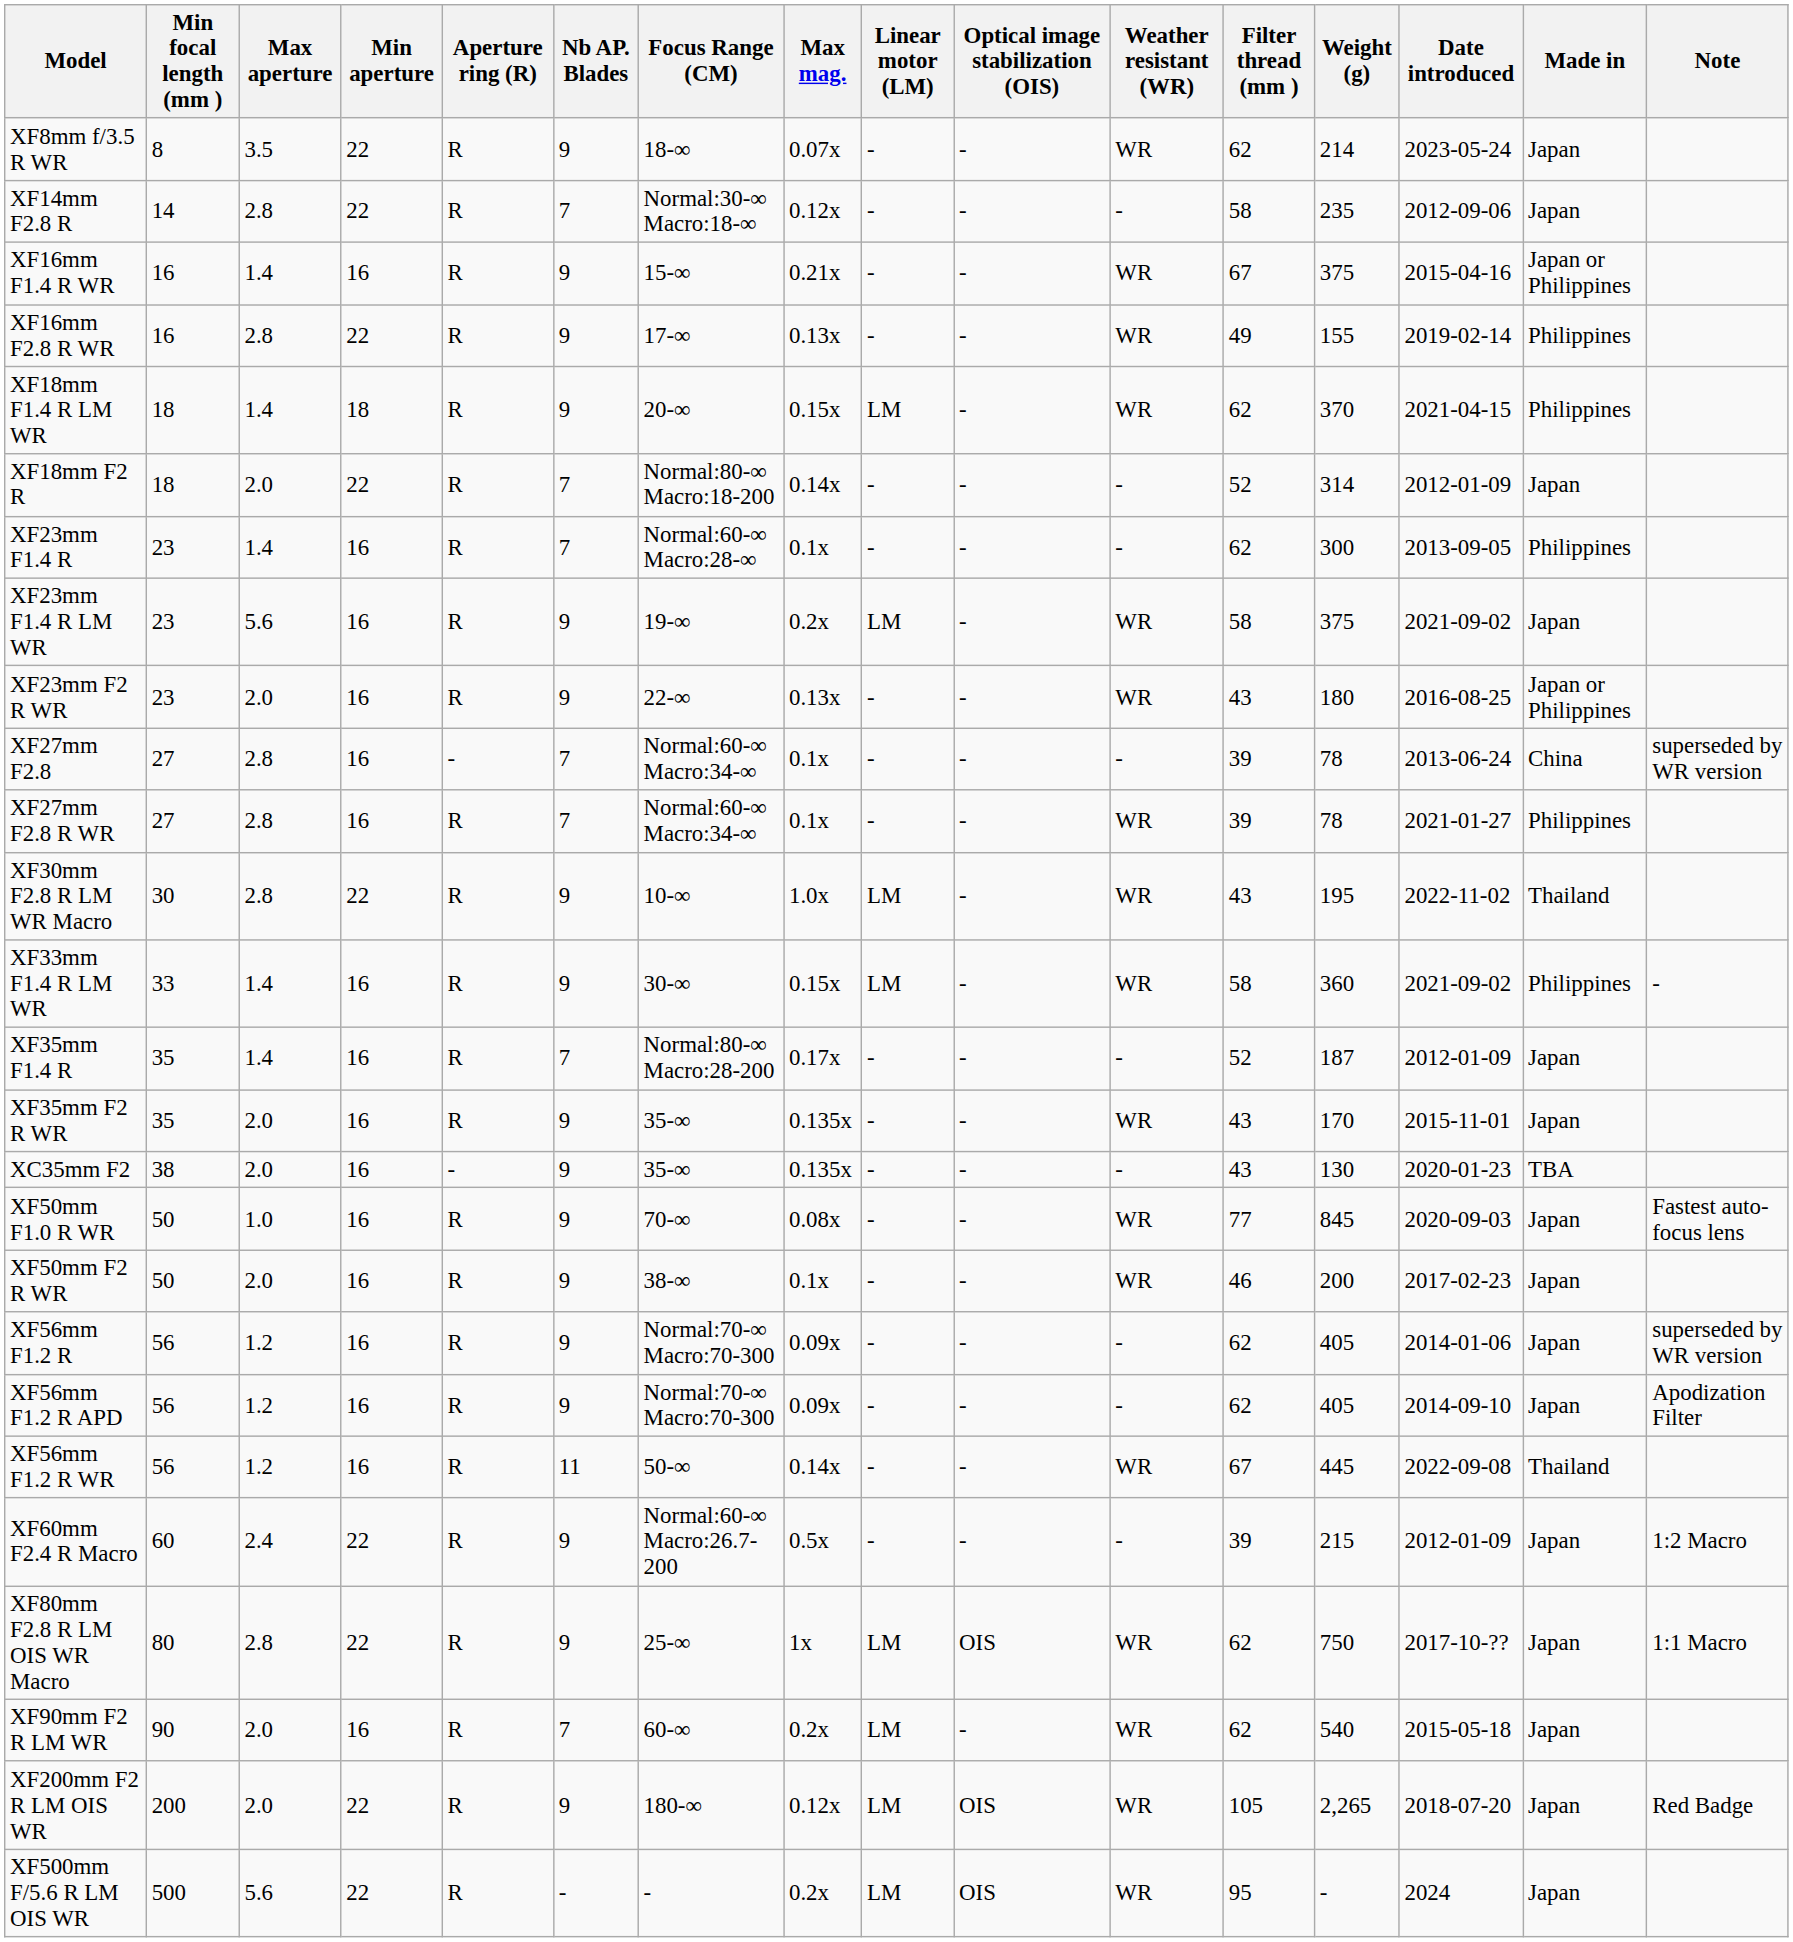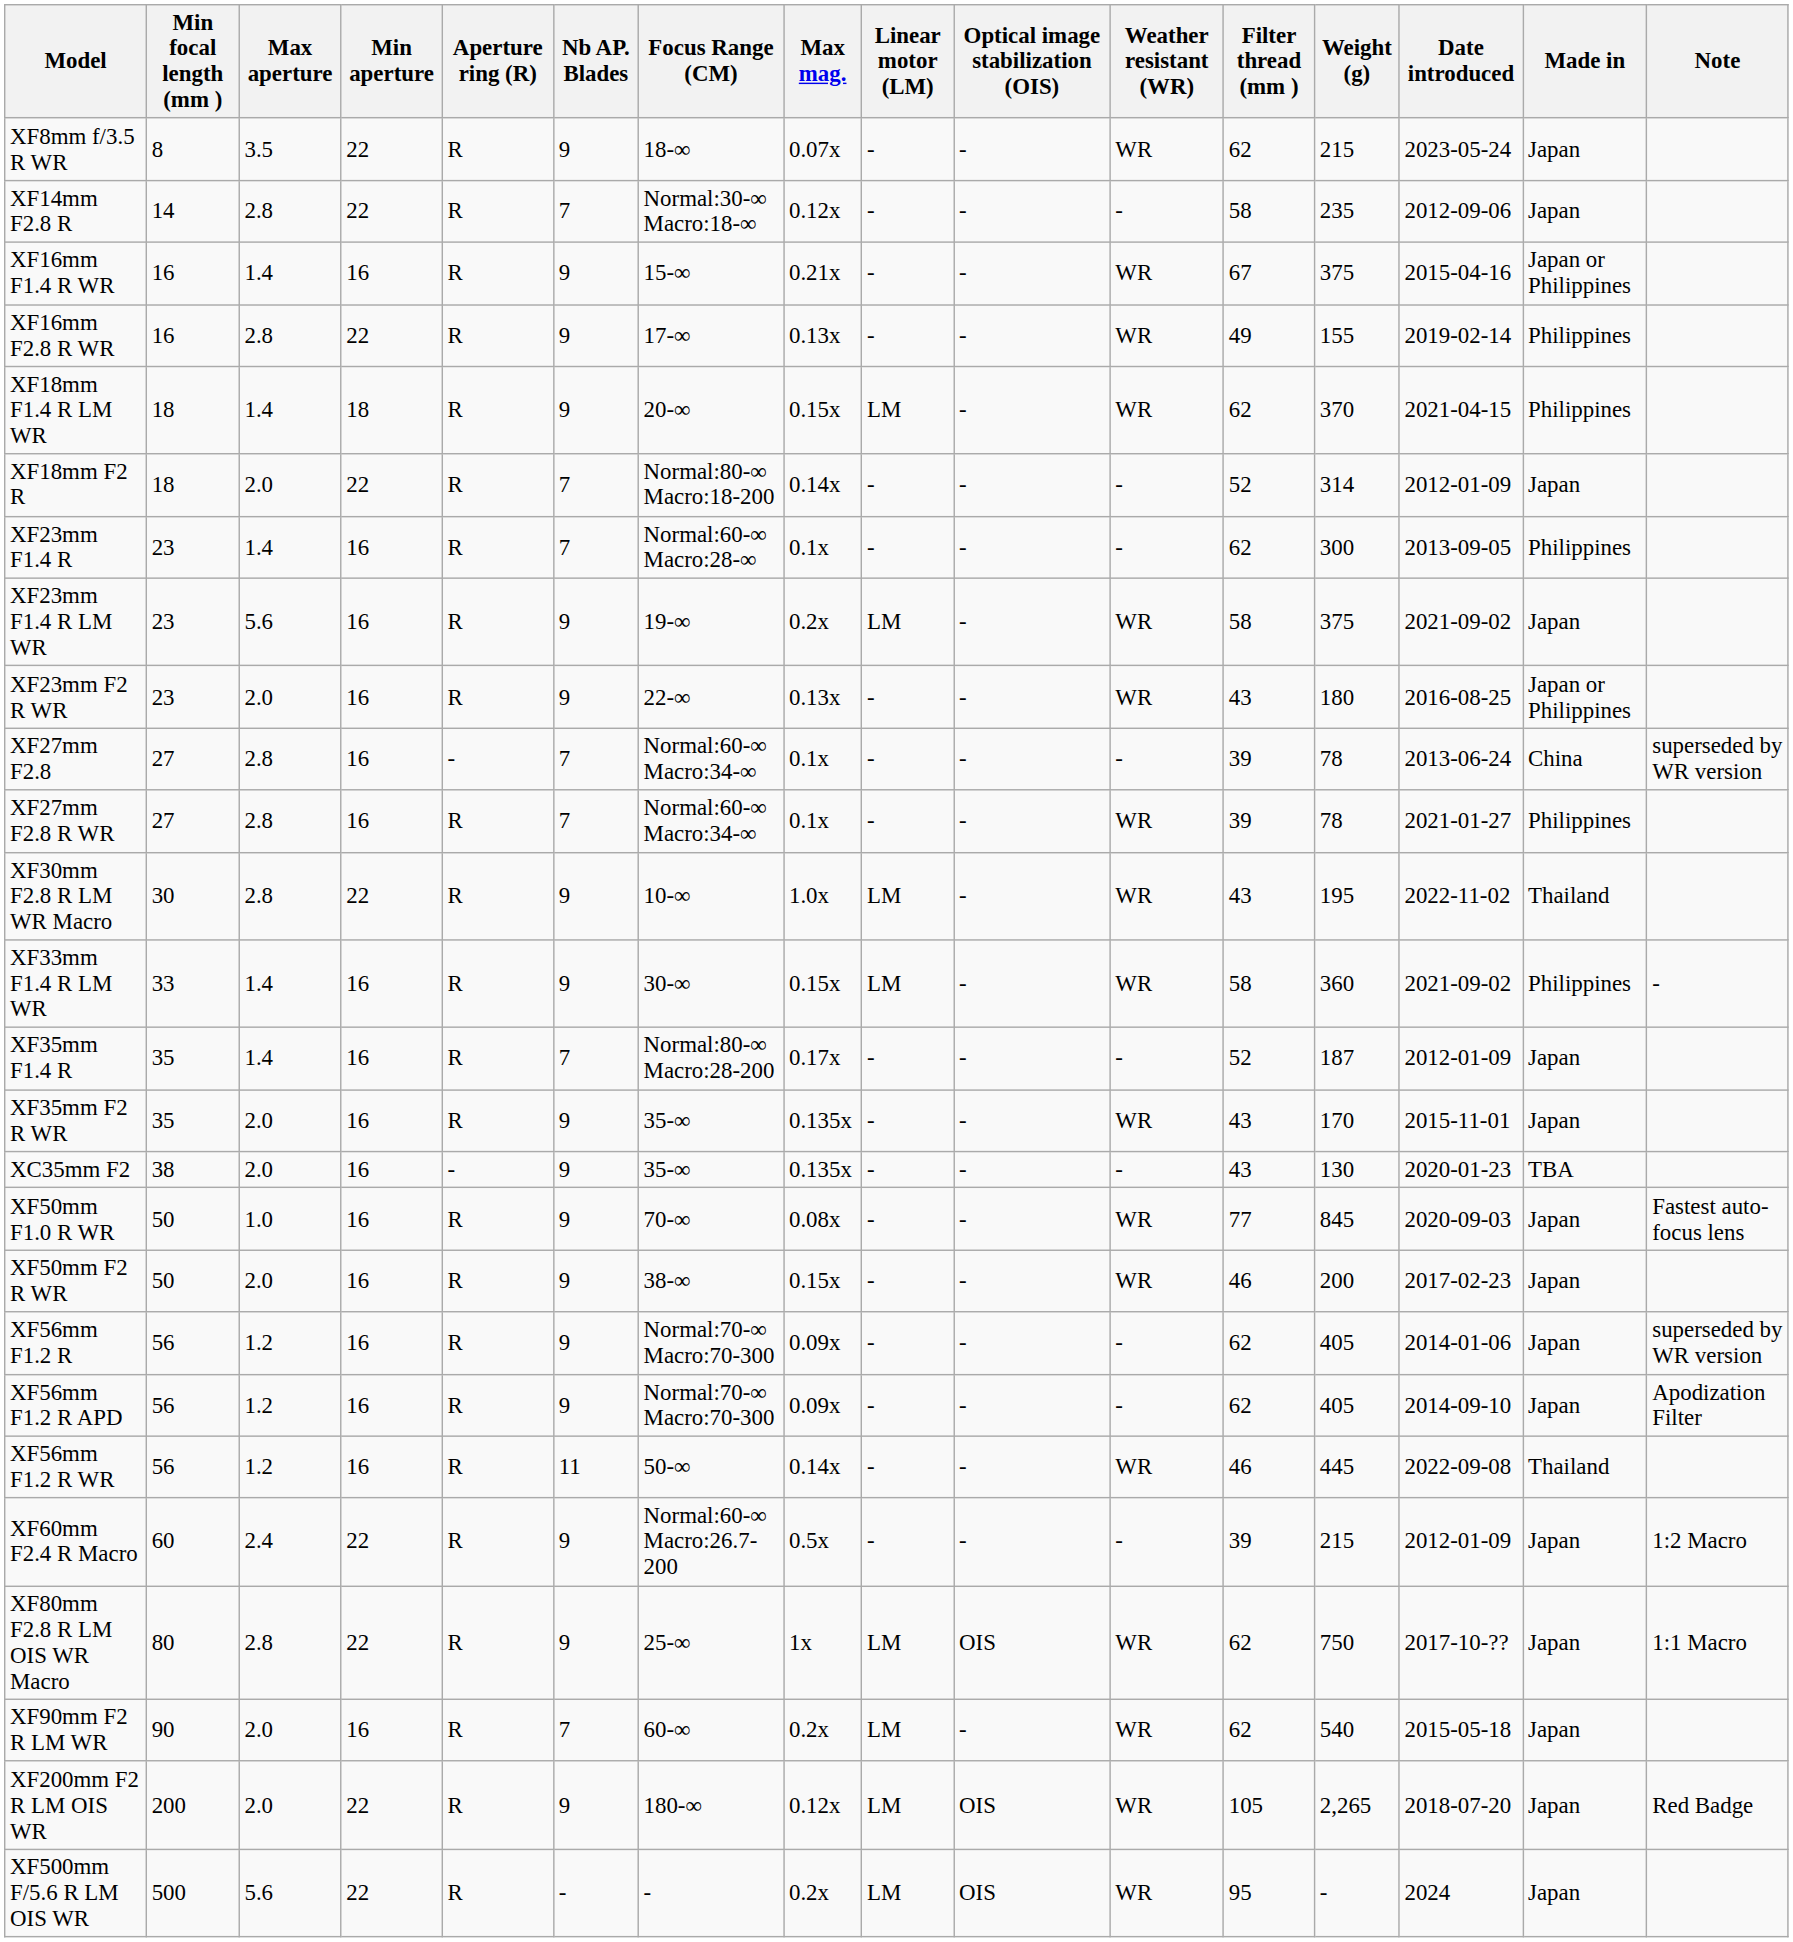 <table class="wikitable sortable">
 <tr>
 <th scope="col">Model</th>
 <th scope="col">Min focal length (mm )</th>
 <th scope="col">Max aperture</th>
 <th scope="col">Min aperture</th>
 <th scope="col">Aperture ring (R)</th>
 <th scope="col">Nb AP. Blades</th>
 <th scope="col">Focus Range (CM)</th>
 <th scope="col">Max <a href='#'>mag.</a></th>
 <th scope="col">Linear motor (LM)</th>
 <th scope="col">Optical image stabilization (OIS)</th>
 <th scope="col">Weather resistant (WR)</th>
 <th scope="col">Filter thread (mm )</th>
 <th scope="col">Weight (g)</th>
 <th scope="col">Date introduced</th>
 <th scope="col">Made in</th>
 <th scope="col" class="unsortable">Note</th>
 </tr>
 <tr>
 <td>XF8mm  f/3.5 R WR</td>
 <td>8</td>
 <td>3.5</td>
 <td>22</td>
 <td>R</td>
 <td>9</td>
 <td>18-∞</td>
 <td>0.07x</td>
 <td>-</td>
 <td>-</td>
 <td>WR</td>
 <td>62</td>
-<td>214</td>
+<td>215</td>
 <td>2023-05-24</td>
 <td>Japan</td>
 <td></td>
 </tr>
 <tr>
 <td>XF14mm F2.8 R</td>
 <td>14</td>
 <td>2.8</td>
 <td>22</td>
 <td>R</td>
 <td>7</td>
 <td>Normal:30-∞ Macro:18-∞</td>
 <td>0.12x</td>
 <td>-</td>
 <td>-</td>
 <td>-</td>
 <td>58</td>
 <td>235</td>
 <td>2012-09-06</td>
 <td>Japan</td>
 <td></td>
 </tr>
 <tr>
 <td>XF16mm F1.4 R WR</td>
 <td>16</td>
 <td>1.4</td>
 <td>16</td>
 <td>R</td>
 <td>9</td>
 <td>15-∞</td>
 <td>0.21x</td>
 <td>-</td>
 <td>-</td>
 <td>WR</td>
 <td>67</td>
 <td>375</td>
 <td>2015-04-16</td>
 <td>Japan or Philippines</td>
 <td></td>
 </tr>
 <tr>
 <td>XF16mm F2.8 R WR</td>
 <td>16</td>
 <td>2.8</td>
 <td>22</td>
 <td>R</td>
 <td>9</td>
 <td>17-∞</td>
 <td>0.13x</td>
 <td>-</td>
 <td>-</td>
 <td>WR</td>
 <td>49</td>
 <td>155</td>
 <td>2019-02-14</td>
 <td>Philippines</td>
 <td></td>
 </tr>
 <tr>
 <td>XF18mm F1.4 R LM WR</td>
 <td>18</td>
 <td>1.4</td>
 <td>18</td>
 <td>R</td>
 <td>9</td>
 <td>20-∞</td>
 <td>0.15x</td>
 <td>LM</td>
 <td>-</td>
 <td>WR</td>
 <td>62</td>
 <td>370</td>
 <td>2021-04-15</td>
 <td>Philippines</td>
 <td></td>
 </tr>
 <tr>
 <td>XF18mm F2 R</td>
 <td>18</td>
 <td>2.0</td>
 <td>22</td>
 <td>R</td>
 <td>7</td>
 <td>Normal:80-∞ Macro:18-200</td>
 <td>0.14x</td>
 <td>-</td>
 <td>-</td>
 <td>-</td>
 <td>52</td>
 <td>314</td>
 <td>2012-01-09</td>
 <td>Japan</td>
 <td></td>
 </tr>
 <tr>
 <td>XF23mm F1.4 R</td>
 <td>23</td>
 <td>1.4</td>
 <td>16</td>
 <td>R</td>
 <td>7</td>
 <td>Normal:60-∞ Macro:28-∞</td>
 <td>0.1x</td>
 <td>-</td>
 <td>-</td>
 <td>-</td>
 <td>62</td>
 <td>300</td>
 <td>2013-09-05</td>
 <td>Philippines</td>
 <td></td>
 </tr>
 <tr>
 <td>XF23mm F1.4 R LM WR</td>
 <td>23</td>
 <td>5.6</td>
 <td>16</td>
 <td>R</td>
 <td>9</td>
 <td>19-∞</td>
 <td>0.2x</td>
 <td>LM</td>
 <td>-</td>
 <td>WR</td>
 <td>58</td>
 <td>375</td>
 <td>2021-09-02</td>
 <td>Japan</td>
 <td></td>
 </tr>
 <tr>
 <td>XF23mm F2 R WR</td>
 <td>23</td>
 <td>2.0</td>
 <td>16</td>
 <td>R</td>
 <td>9</td>
 <td>22-∞</td>
 <td>0.13x</td>
 <td>-</td>
 <td>-</td>
 <td>WR</td>
 <td>43</td>
 <td>180</td>
 <td>2016-08-25</td>
 <td>Japan or Philippines</td>
 <td></td>
 </tr>
 <tr>
 <td>XF27mm F2.8</td>
 <td>27</td>
 <td>2.8</td>
 <td>16</td>
 <td>-</td>
 <td>7</td>
 <td>Normal:60-∞ Macro:34-∞</td>
 <td>0.1x</td>
 <td>-</td>
 <td>-</td>
 <td>-</td>
 <td>39</td>
 <td>78</td>
 <td>2013-06-24</td>
 <td>China</td>
 <td>superseded by WR version</td>
 </tr>
 <tr>
 <td>XF27mm F2.8 R WR</td>
 <td>27</td>
 <td>2.8</td>
 <td>16</td>
 <td>R</td>
 <td>7</td>
 <td>Normal:60-∞ Macro:34-∞</td>
 <td>0.1x</td>
 <td>-</td>
 <td>-</td>
 <td>WR</td>
 <td>39</td>
 <td>78</td>
 <td>2021-01-27</td>
 <td>Philippines</td>
 <td></td>
 </tr>
 <tr>
 <td>XF30mm F2.8 R LM WR Macro</td>
 <td>30</td>
 <td>2.8</td>
 <td>22</td>
 <td>R</td>
 <td>9</td>
 <td>10-∞</td>
 <td>1.0x</td>
 <td>LM</td>
 <td>-</td>
 <td>WR</td>
 <td>43</td>
 <td>195</td>
 <td>2022-11-02</td>
 <td>Thailand</td>
 <td></td>
 </tr>
 <tr>
 <td>XF33mm F1.4 R LM WR</td>
 <td>33</td>
 <td>1.4</td>
 <td>16</td>
 <td>R</td>
 <td>9</td>
 <td>30-∞</td>
 <td>0.15x</td>
 <td>LM</td>
 <td>-</td>
 <td>WR</td>
 <td>58</td>
 <td>360</td>
 <td>2021-09-02</td>
 <td>Philippines</td>
 <td>-</td>
 </tr>
 <tr>
 <td>XF35mm F1.4 R</td>
 <td>35</td>
 <td>1.4</td>
 <td>16</td>
 <td>R</td>
 <td>7</td>
 <td>Normal:80-∞ Macro:28-200</td>
 <td>0.17x</td>
 <td>-</td>
 <td>-</td>
 <td>-</td>
 <td>52</td>
 <td>187</td>
 <td>2012-01-09</td>
 <td>Japan</td>
 <td></td>
 </tr>
 <tr>
 <td>XF35mm F2 R WR</td>
 <td>35</td>
 <td>2.0</td>
 <td>16</td>
 <td>R</td>
 <td>9</td>
 <td>35-∞</td>
 <td>0.135x</td>
 <td>-</td>
 <td>-</td>
 <td>WR</td>
 <td>43</td>
 <td>170</td>
 <td>2015-11-01</td>
 <td>Japan</td>
 <td></td>
 </tr>
 <tr>
 <td>XC35mm F2</td>
 <td>38</td>
 <td>2.0</td>
 <td>16</td>
 <td>-</td>
 <td>9</td>
 <td>35-∞</td>
 <td>0.135x</td>
 <td>-</td>
 <td>-</td>
 <td>-</td>
 <td>43</td>
 <td>130</td>
 <td>2020-01-23</td>
 <td>TBA</td>
 <td></td>
 </tr>
 <tr>
 <td>XF50mm F1.0 R WR</td>
 <td>50</td>
 <td>1.0</td>
 <td>16</td>
 <td>R</td>
 <td>9</td>
 <td>70-∞</td>
 <td>0.08x</td>
 <td>-</td>
 <td>-</td>
 <td>WR</td>
 <td>77</td>
 <td>845</td>
 <td>2020-09-03</td>
 <td>Japan</td>
 <td>Fastest auto-focus lens</td>
 </tr>
 <tr>
 <td>XF50mm F2 R WR</td>
 <td>50</td>
 <td>2.0</td>
 <td>16</td>
 <td>R</td>
 <td>9</td>
 <td>38-∞</td>
-<td>0.1x</td>
+<td>0.15x</td>
 <td>-</td>
 <td>-</td>
 <td>WR</td>
 <td>46</td>
 <td>200</td>
 <td>2017-02-23</td>
 <td>Japan</td>
 <td></td>
 </tr>
 <tr>
 <td>XF56mm F1.2 R</td>
 <td>56</td>
 <td>1.2</td>
 <td>16</td>
 <td>R</td>
 <td>9</td>
 <td>Normal:70-∞ Macro:70-300</td>
 <td>0.09x</td>
 <td>-</td>
 <td>-</td>
 <td>-</td>
 <td>62</td>
 <td>405</td>
 <td>2014-01-06</td>
 <td>Japan</td>
 <td>superseded by WR version</td>
 </tr>
 <tr>
 <td>XF56mm F1.2 R APD</td>
 <td>56</td>
 <td>1.2</td>
 <td>16</td>
 <td>R</td>
 <td>9</td>
 <td>Normal:70-∞ Macro:70-300</td>
 <td>0.09x</td>
 <td>-</td>
 <td>-</td>
 <td>-</td>
 <td>62</td>
 <td>405</td>
 <td>2014-09-10</td>
 <td>Japan</td>
 <td>Apodization Filter</td>
 </tr>
 <tr>
 <td>XF56mm F1.2 R WR</td>
 <td>56</td>
 <td>1.2</td>
 <td>16</td>
 <td>R</td>
 <td>11</td>
 <td>50-∞</td>
 <td>0.14x</td>
 <td>-</td>
 <td>-</td>
 <td>WR</td>
-<td>67</td>
+<td>46</td>
 <td>445</td>
 <td>2022-09-08</td>
 <td>Thailand</td>
 <td></td>
 </tr>
 <tr>
 <td>XF60mm F2.4 R Macro</td>
 <td>60</td>
 <td>2.4</td>
 <td>22</td>
 <td>R</td>
 <td>9</td>
 <td>Normal:60-∞ Macro:26.7-200</td>
 <td>0.5x</td>
 <td>-</td>
 <td>-</td>
 <td>-</td>
 <td>39</td>
 <td>215</td>
 <td>2012-01-09</td>
 <td>Japan</td>
 <td>1:2 Macro</td>
 </tr>
 <tr>
 <td>XF80mm F2.8 R LM OIS WR Macro</td>
 <td>80</td>
 <td>2.8</td>
 <td>22</td>
 <td>R</td>
 <td>9</td>
 <td>25-∞</td>
 <td>1x</td>
 <td>LM</td>
 <td>OIS</td>
 <td>WR</td>
 <td>62</td>
 <td>750</td>
 <td>2017-10-??</td>
 <td>Japan</td>
 <td>1:1 Macro</td>
 </tr>
 <tr>
 <td>XF90mm F2 R LM WR</td>
 <td>90</td>
 <td>2.0</td>
 <td>16</td>
 <td>R</td>
 <td>7</td>
 <td>60-∞</td>
 <td>0.2x</td>
 <td>LM</td>
 <td>-</td>
 <td>WR</td>
 <td>62</td>
 <td>540</td>
 <td>2015-05-18</td>
 <td>Japan</td>
 <td></td>
 </tr>
 <tr>
 <td>XF200mm F2 R LM OIS WR</td>
 <td>200</td>
 <td>2.0</td>
 <td>22</td>
 <td>R</td>
 <td>9</td>
 <td>180-∞</td>
 <td>0.12x</td>
 <td>LM</td>
 <td>OIS</td>
 <td>WR</td>
 <td>105</td>
 <td>2,265</td>
 <td>2018-07-20</td>
 <td>Japan</td>
 <td>Red Badge</td>
 </tr>
 <tr>
 <td>XF500mm F/5.6 R LM OIS WR</td>
 <td>500</td>
 <td>5.6</td>
 <td>22</td>
 <td>R</td>
 <td>-</td>
 <td>-</td>
 <td>0.2x</td>
 <td>LM</td>
 <td>OIS</td>
 <td>WR</td>
 <td>95</td>
 <td>-</td>
 <td>2024</td>
 <td>Japan</td>
 <td></td>
 </tr>
 </table>
